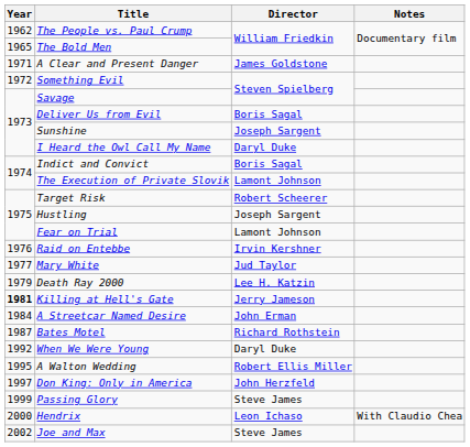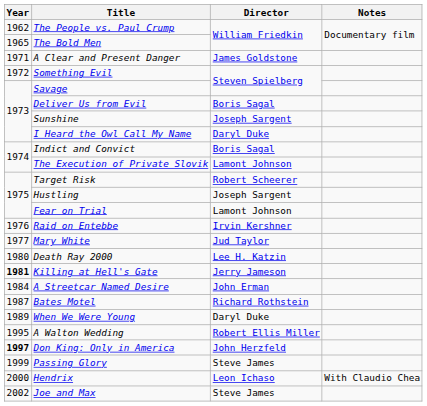 <table class="wikitable">
 <tr>
 <th>Year</th>
 <th>Title</th>
 <th>Director</th>
 <th>Notes</th>
 </tr>
 <tr>
 <td>1962</td>
 <td><em><a href='#'>The People vs. Paul Crump</a></em></td>
 <td rowspan=2><a href='#'>William Friedkin</a></td>
 <td rowspan=2>Documentary film</td>
 </tr>
 <tr>
 <td>1965</td>
 <td><em><a href='#'>The Bold Men</a></em></td>
 </tr>
 <tr>
 <td>1971</td>
 <td><em>A Clear and Present Danger</em></td>
 <td><a href='#'>James Goldstone</a></td>
 <td></td>
 </tr>
 <tr>
 <td>1972</td>
 <td><em><a href='#'>Something Evil</a></em></td>
 <td rowspan=2><a href='#'>Steven Spielberg</a></td>
 <td></td>
 </tr>
 <tr>
 <td rowspan=4>1973</td>
 <td><em><a href='#'>Savage</a></em></td>
 <td></td>
 </tr>
 <tr>
 <td><em><a href='#'>Deliver Us from Evil</a></em></td>
 <td><a href='#'>Boris Sagal</a></td>
 <td></td>
 </tr>
 <tr>
 <td><em>Sunshine</em></td>
 <td><a href='#'>Joseph Sargent</a></td>
 <td></td>
 </tr>
 <tr>
 <td><em><a href='#'>I Heard the Owl Call My Name</a></em></td>
 <td><a href='#'>Daryl Duke</a></td>
 <td></td>
 </tr>
 <tr>
 <td rowspan=2>1974</td>
 <td><em>Indict and Convict</em></td>
 <td><a href='#'>Boris Sagal</a></td>
 <td></td>
 </tr>
 <tr>
 <td><em><a href='#'>The Execution of Private Slovik</a></em></td>
 <td><a href='#'>Lamont Johnson</a></td>
 <td></td>
 </tr>
 <tr>
 <td rowspan=3>1975</td>
 <td><em>Target Risk</em></td>
 <td><a href='#'>Robert Scheerer</a></td>
 <td></td>
 </tr>
 <tr>
 <td><em>Hustling</em></td>
 <td>Joseph Sargent</td>
 <td></td>
 </tr>
 <tr>
 <td><em><a href='#'>Fear on Trial</a></em></td>
 <td>Lamont Johnson</td>
 <td></td>
 </tr>
 <tr>
 <td>1976</td>
 <td><em><a href='#'>Raid on Entebbe</a></em></td>
 <td><a href='#'>Irvin Kershner</a></td>
 <td></td>
 </tr>
 <tr>
 <td>1977</td>
 <td><em><a href='#'>Mary White</a></em></td>
 <td><a href='#'>Jud Taylor</a></td>
 <td></td>
 </tr>
 <tr>
-<td>1979</td>
+<td>1980</td>
 <td><em>Death Ray 2000</em></td>
 <td><a href='#'>Lee H. Katzin</a></td>
 <td></td>
 </tr>
 <tr>
 <td><strong>1981</strong></td>
 <td><em><a href='#'>Killing at Hell's Gate</a></em></td>
 <td><a href='#'>Jerry Jameson</a></td>
 <td></td>
 </tr>
 <tr>
 <td>1984</td>
 <td><em><a href='#'>A Streetcar Named Desire</a></em></td>
 <td><a href='#'>John Erman</a></td>
 <td></td>
 </tr>
 <tr>
 <td>1987</td>
 <td><em><a href='#'>Bates Motel</a></em></td>
 <td><a href='#'>Richard Rothstein</a></td>
 <td></td>
 </tr>
 <tr>
-<td>1992</td>
+<td>1989</td>
 <td><em><a href='#'>When We Were Young</a></em></td>
 <td>Daryl Duke</td>
 <td></td>
 </tr>
 <tr>
 <td>1995</td>
 <td><em>A Walton Wedding</em></td>
 <td><a href='#'>Robert Ellis Miller</a></td>
 <td></td>
 </tr>
 <tr>
-<td>1997</td>
+<td><strong>1997</strong></td>
 <td><em><a href='#'>Don King: Only in America</a></em></td>
 <td><a href='#'>John Herzfeld</a></td>
 <td></td>
 </tr>
 <tr>
 <td>1999</td>
 <td><em><a href='#'>Passing Glory</a></em></td>
 <td>Steve James</td>
 <td></td>
 </tr>
 <tr>
 <td>2000</td>
 <td><em><a href='#'>Hendrix</a></em></td>
 <td><a href='#'>Leon Ichaso</a></td>
 <td>With Claudio Chea</td>
 </tr>
 <tr>
 <td>2002</td>
 <td><em><a href='#'>Joe and Max</a></em></td>
 <td>Steve James</td>
 <td></td>
 </tr>
 </table>
